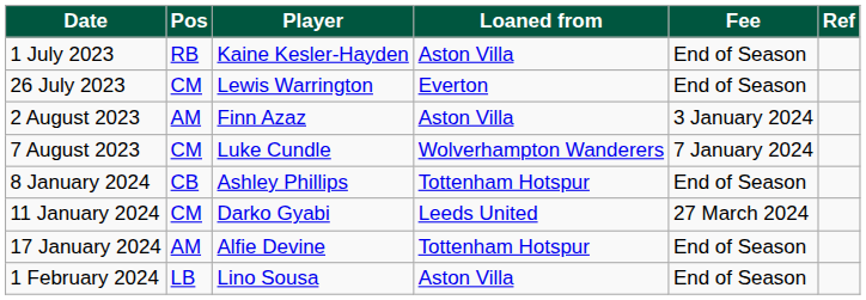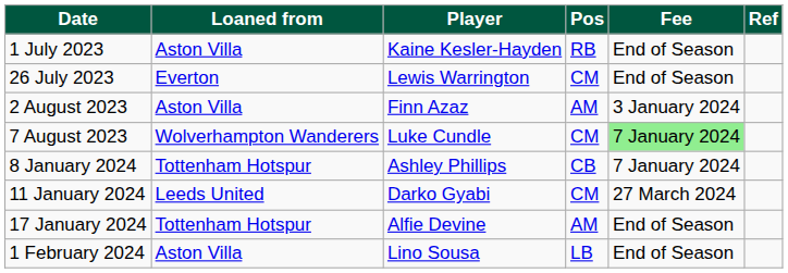 <table class="wikitable plainrowheaders sortable">
 <tr>
 <th style="background:#00563F;color:#FFFFFF;">Date</th>
+<th style="background:#00563F;color:#FFFFFF;">Loaned from</th>
+<th style="background:#00563F;color:#FFFFFF;">Player</th>
 <th style="background:#00563F;color:#FFFFFF;">Pos</th>
-<th style="background:#00563F;color:#FFFFFF;">Player</th>
-<th style="background:#00563F;color:#FFFFFF;">Loaned from</th>
 <th style="background:#00563F;color:#FFFFFF;">Fee</th>
 <th style="background:#00563F;color:#FFFFFF;">Ref</th>
 </tr>
 <tr>
 <td>1 July 2023</td>
+<td> <a href='#'>Aston Villa</a></td>
+<td> <a href='#'>Kaine Kesler-Hayden</a></td>
 <td><a href='#'>RB</a></td>
-<td> <a href='#'>Kaine Kesler-Hayden</a></td>
-<td> <a href='#'>Aston Villa</a></td>
 <td>End of Season</td>
 <td></td>
 </tr>
 <tr>
 <td>26 July 2023</td>
+<td> <a href='#'>Everton</a></td>
+<td> <a href='#'>Lewis Warrington</a></td>
 <td><a href='#'>CM</a></td>
-<td> <a href='#'>Lewis Warrington</a></td>
-<td> <a href='#'>Everton</a></td>
 <td>End of Season</td>
 <td></td>
 </tr>
 <tr>
 <td>2 August 2023</td>
+<td> <a href='#'>Aston Villa</a></td>
+<td> <a href='#'>Finn Azaz</a></td>
 <td><a href='#'>AM</a></td>
-<td> <a href='#'>Finn Azaz</a></td>
-<td> <a href='#'>Aston Villa</a></td>
 <td>3 January 2024</td>
 <td></td>
 </tr>
 <tr>
 <td>7 August 2023</td>
+<td> <a href='#'>Wolverhampton Wanderers</a></td>
+<td> <a href='#'>Luke Cundle</a></td>
 <td><a href='#'>CM</a></td>
-<td> <a href='#'>Luke Cundle</a></td>
-<td> <a href='#'>Wolverhampton Wanderers</a></td>
+<td style="background: lightgreen;">7 January 2024</td>
+<td></td>
+</tr>
+<tr>
+<td>8 January 2024</td>
+<td> <a href='#'>Tottenham Hotspur</a></td>
+<td> <a href='#'>Ashley Phillips</a></td>
+<td><a href='#'>CB</a></td>
 <td>7 January 2024</td>
 <td></td>
 </tr>
 <tr>
-<td>8 January 2024</td>
-<td><a href='#'>CB</a></td>
-<td> <a href='#'>Ashley Phillips</a></td>
-<td> <a href='#'>Tottenham Hotspur</a></td>
-<td>End of Season</td>
-<td></td>
-</tr>
-<tr>
 <td>11 January 2024</td>
+<td> <a href='#'>Leeds United</a></td>
+<td> <a href='#'>Darko Gyabi</a></td>
 <td><a href='#'>CM</a></td>
-<td> <a href='#'>Darko Gyabi</a></td>
-<td> <a href='#'>Leeds United</a></td>
 <td>27 March 2024</td>
 <td></td>
 </tr>
 <tr>
 <td>17 January 2024</td>
+<td> <a href='#'>Tottenham Hotspur</a></td>
+<td> <a href='#'>Alfie Devine</a></td>
 <td><a href='#'>AM</a></td>
-<td> <a href='#'>Alfie Devine</a></td>
-<td> <a href='#'>Tottenham Hotspur</a></td>
 <td>End of Season</td>
 <td></td>
 </tr>
 <tr>
 <td>1 February 2024</td>
+<td> <a href='#'>Aston Villa</a></td>
+<td> <a href='#'>Lino Sousa</a></td>
 <td><a href='#'>LB</a></td>
-<td> <a href='#'>Lino Sousa</a></td>
-<td> <a href='#'>Aston Villa</a></td>
 <td>End of Season</td>
 <td></td>
 </tr>
 </table>
